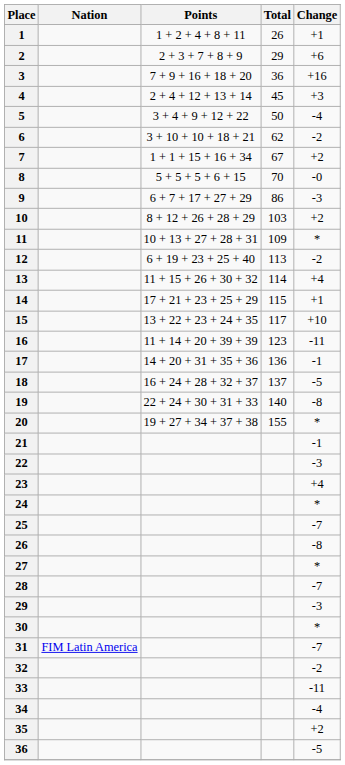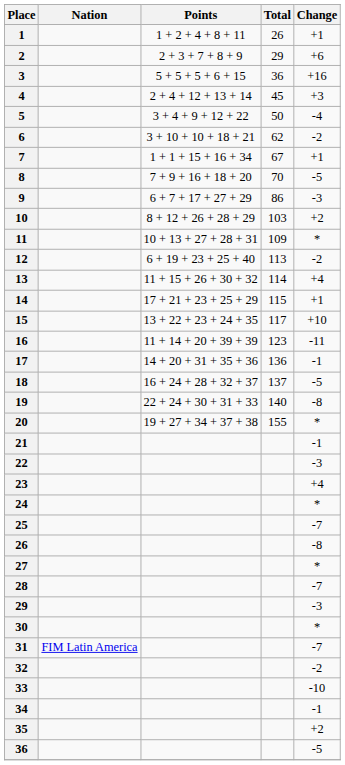 <table class="wikitable" style="font-size: 85%; text-align:center">
 <tr valign="top">
 <th valign="middle">Place</th>
 <th valign="middle">Nation</th>
 <th valign="middle">Points</th>
 <th valign="middle">Total</th>
 <th valign="middle">Change</th>
 </tr>
 <tr>
 <th>1</th>
 <td align=left></td>
 <td>1 + 2 + 4 + 8 + 11</td>
 <td>26</td>
 <td>+1</td>
 </tr>
 <tr>
 <th>2</th>
 <td align=left></td>
 <td>2 + 3 + 7 + 8 + 9</td>
 <td>29</td>
 <td>+6</td>
 </tr>
 <tr>
 <th>3</th>
 <td align=left></td>
-<td>7 + 9 + 16 + 18 + 20</td>
+<td>5 + 5 + 5 + 6 + 15</td>
 <td>36</td>
 <td>+16</td>
 </tr>
 <tr>
 <th>4</th>
 <td align=left></td>
 <td>2 + 4 + 12 + 13 + 14</td>
 <td>45</td>
 <td>+3</td>
 </tr>
 <tr>
 <th>5</th>
 <td align=left></td>
 <td>3 + 4 + 9 + 12 + 22</td>
 <td>50</td>
 <td>-4</td>
 </tr>
 <tr>
 <th>6</th>
 <td align=left></td>
 <td>3 + 10 + 10 + 18 + 21</td>
 <td>62</td>
 <td>-2</td>
 </tr>
 <tr>
 <th>7</th>
 <td align=left></td>
 <td>1 + 1 + 15 + 16 + 34</td>
 <td>67</td>
-<td>+2</td>
+<td>+1</td>
 </tr>
 <tr>
 <th>8</th>
 <td align=left></td>
-<td>5 + 5 + 5 + 6 + 15</td>
+<td>7 + 9 + 16 + 18 + 20</td>
 <td>70</td>
-<td>-0</td>
+<td>-5</td>
 </tr>
 <tr>
 <th>9</th>
 <td align=left></td>
 <td>6 + 7 + 17 + 27 + 29</td>
 <td>86</td>
 <td>-3</td>
 </tr>
 <tr>
 <th>10</th>
 <td align=left></td>
 <td>8 + 12 + 26 + 28 + 29</td>
 <td>103</td>
 <td>+2</td>
 </tr>
 <tr>
 <th>11</th>
 <td align=left></td>
 <td>10 + 13 + 27 + 28 + 31</td>
 <td>109</td>
 <td>*</td>
 </tr>
 <tr>
 <th>12</th>
 <td align=left></td>
 <td>6 + 19 + 23 + 25 + 40</td>
 <td>113</td>
 <td>-2</td>
 </tr>
 <tr>
 <th>13</th>
 <td align=left></td>
 <td>11 + 15 + 26 + 30 + 32</td>
 <td>114</td>
 <td>+4</td>
 </tr>
 <tr>
 <th>14</th>
 <td align=left></td>
 <td>17 + 21 + 23 + 25 + 29</td>
 <td>115</td>
 <td>+1</td>
 </tr>
 <tr>
 <th>15</th>
 <td align=left></td>
 <td>13 + 22 + 23 + 24 + 35</td>
 <td>117</td>
 <td>+10</td>
 </tr>
 <tr>
 <th>16</th>
 <td align=left></td>
 <td>11 + 14 + 20 + 39 + 39</td>
 <td>123</td>
 <td>-11</td>
 </tr>
 <tr>
 <th>17</th>
 <td align=left></td>
 <td>14 + 20 + 31 + 35 + 36</td>
 <td>136</td>
 <td>-1</td>
 </tr>
 <tr>
 <th>18</th>
 <td align=left></td>
 <td>16 + 24 + 28 + 32 + 37</td>
 <td>137</td>
 <td>-5</td>
 </tr>
 <tr>
 <th>19</th>
 <td align=left></td>
 <td>22 + 24 + 30 + 31 + 33</td>
 <td>140</td>
 <td>-8</td>
 </tr>
 <tr>
 <th>20</th>
 <td align=left></td>
 <td>19 + 27 + 34 + 37 + 38</td>
 <td>155</td>
 <td>*</td>
 </tr>
 <tr>
 <th>21</th>
 <td align=left></td>
 <td></td>
 <td></td>
 <td>-1</td>
 </tr>
 <tr>
 <th>22</th>
 <td align=left></td>
 <td></td>
 <td></td>
 <td>-3</td>
 </tr>
 <tr>
 <th>23</th>
 <td align=left></td>
 <td></td>
 <td></td>
 <td>+4</td>
 </tr>
 <tr>
 <th>24</th>
 <td align=left></td>
 <td></td>
 <td></td>
 <td>*</td>
 </tr>
 <tr>
 <th>25</th>
 <td align=left></td>
 <td></td>
 <td></td>
 <td>-7</td>
 </tr>
 <tr>
 <th>26</th>
 <td align=left></td>
 <td></td>
 <td></td>
 <td>-8</td>
 </tr>
 <tr>
 <th>27</th>
 <td align=left></td>
 <td></td>
 <td></td>
 <td>*</td>
 </tr>
 <tr>
 <th>28</th>
 <td align=left></td>
 <td></td>
 <td></td>
 <td>-7</td>
 </tr>
 <tr>
 <th>29</th>
 <td align=left></td>
 <td></td>
 <td></td>
 <td>-3</td>
 </tr>
 <tr>
 <th>30</th>
 <td align=left></td>
 <td></td>
 <td></td>
 <td>*</td>
 </tr>
 <tr>
 <th>31</th>
 <td align=left><a href='#'>FIM Latin America</a></td>
 <td></td>
 <td></td>
 <td>-7</td>
 </tr>
 <tr>
 <th>32</th>
 <td align=left></td>
 <td></td>
 <td></td>
 <td>-2</td>
 </tr>
 <tr>
 <th>33</th>
 <td align=left></td>
 <td></td>
 <td></td>
-<td>-11</td>
+<td>-10</td>
 </tr>
 <tr>
 <th>34</th>
 <td align=left></td>
 <td></td>
 <td></td>
-<td>-4</td>
+<td>-1</td>
 </tr>
 <tr>
 <th>35</th>
 <td align=left></td>
 <td></td>
 <td></td>
 <td>+2</td>
 </tr>
 <tr>
 <th>36</th>
 <td align=left></td>
 <td></td>
 <td></td>
 <td>-5</td>
 </tr>
 <tr>
 </tr>
 </table>
